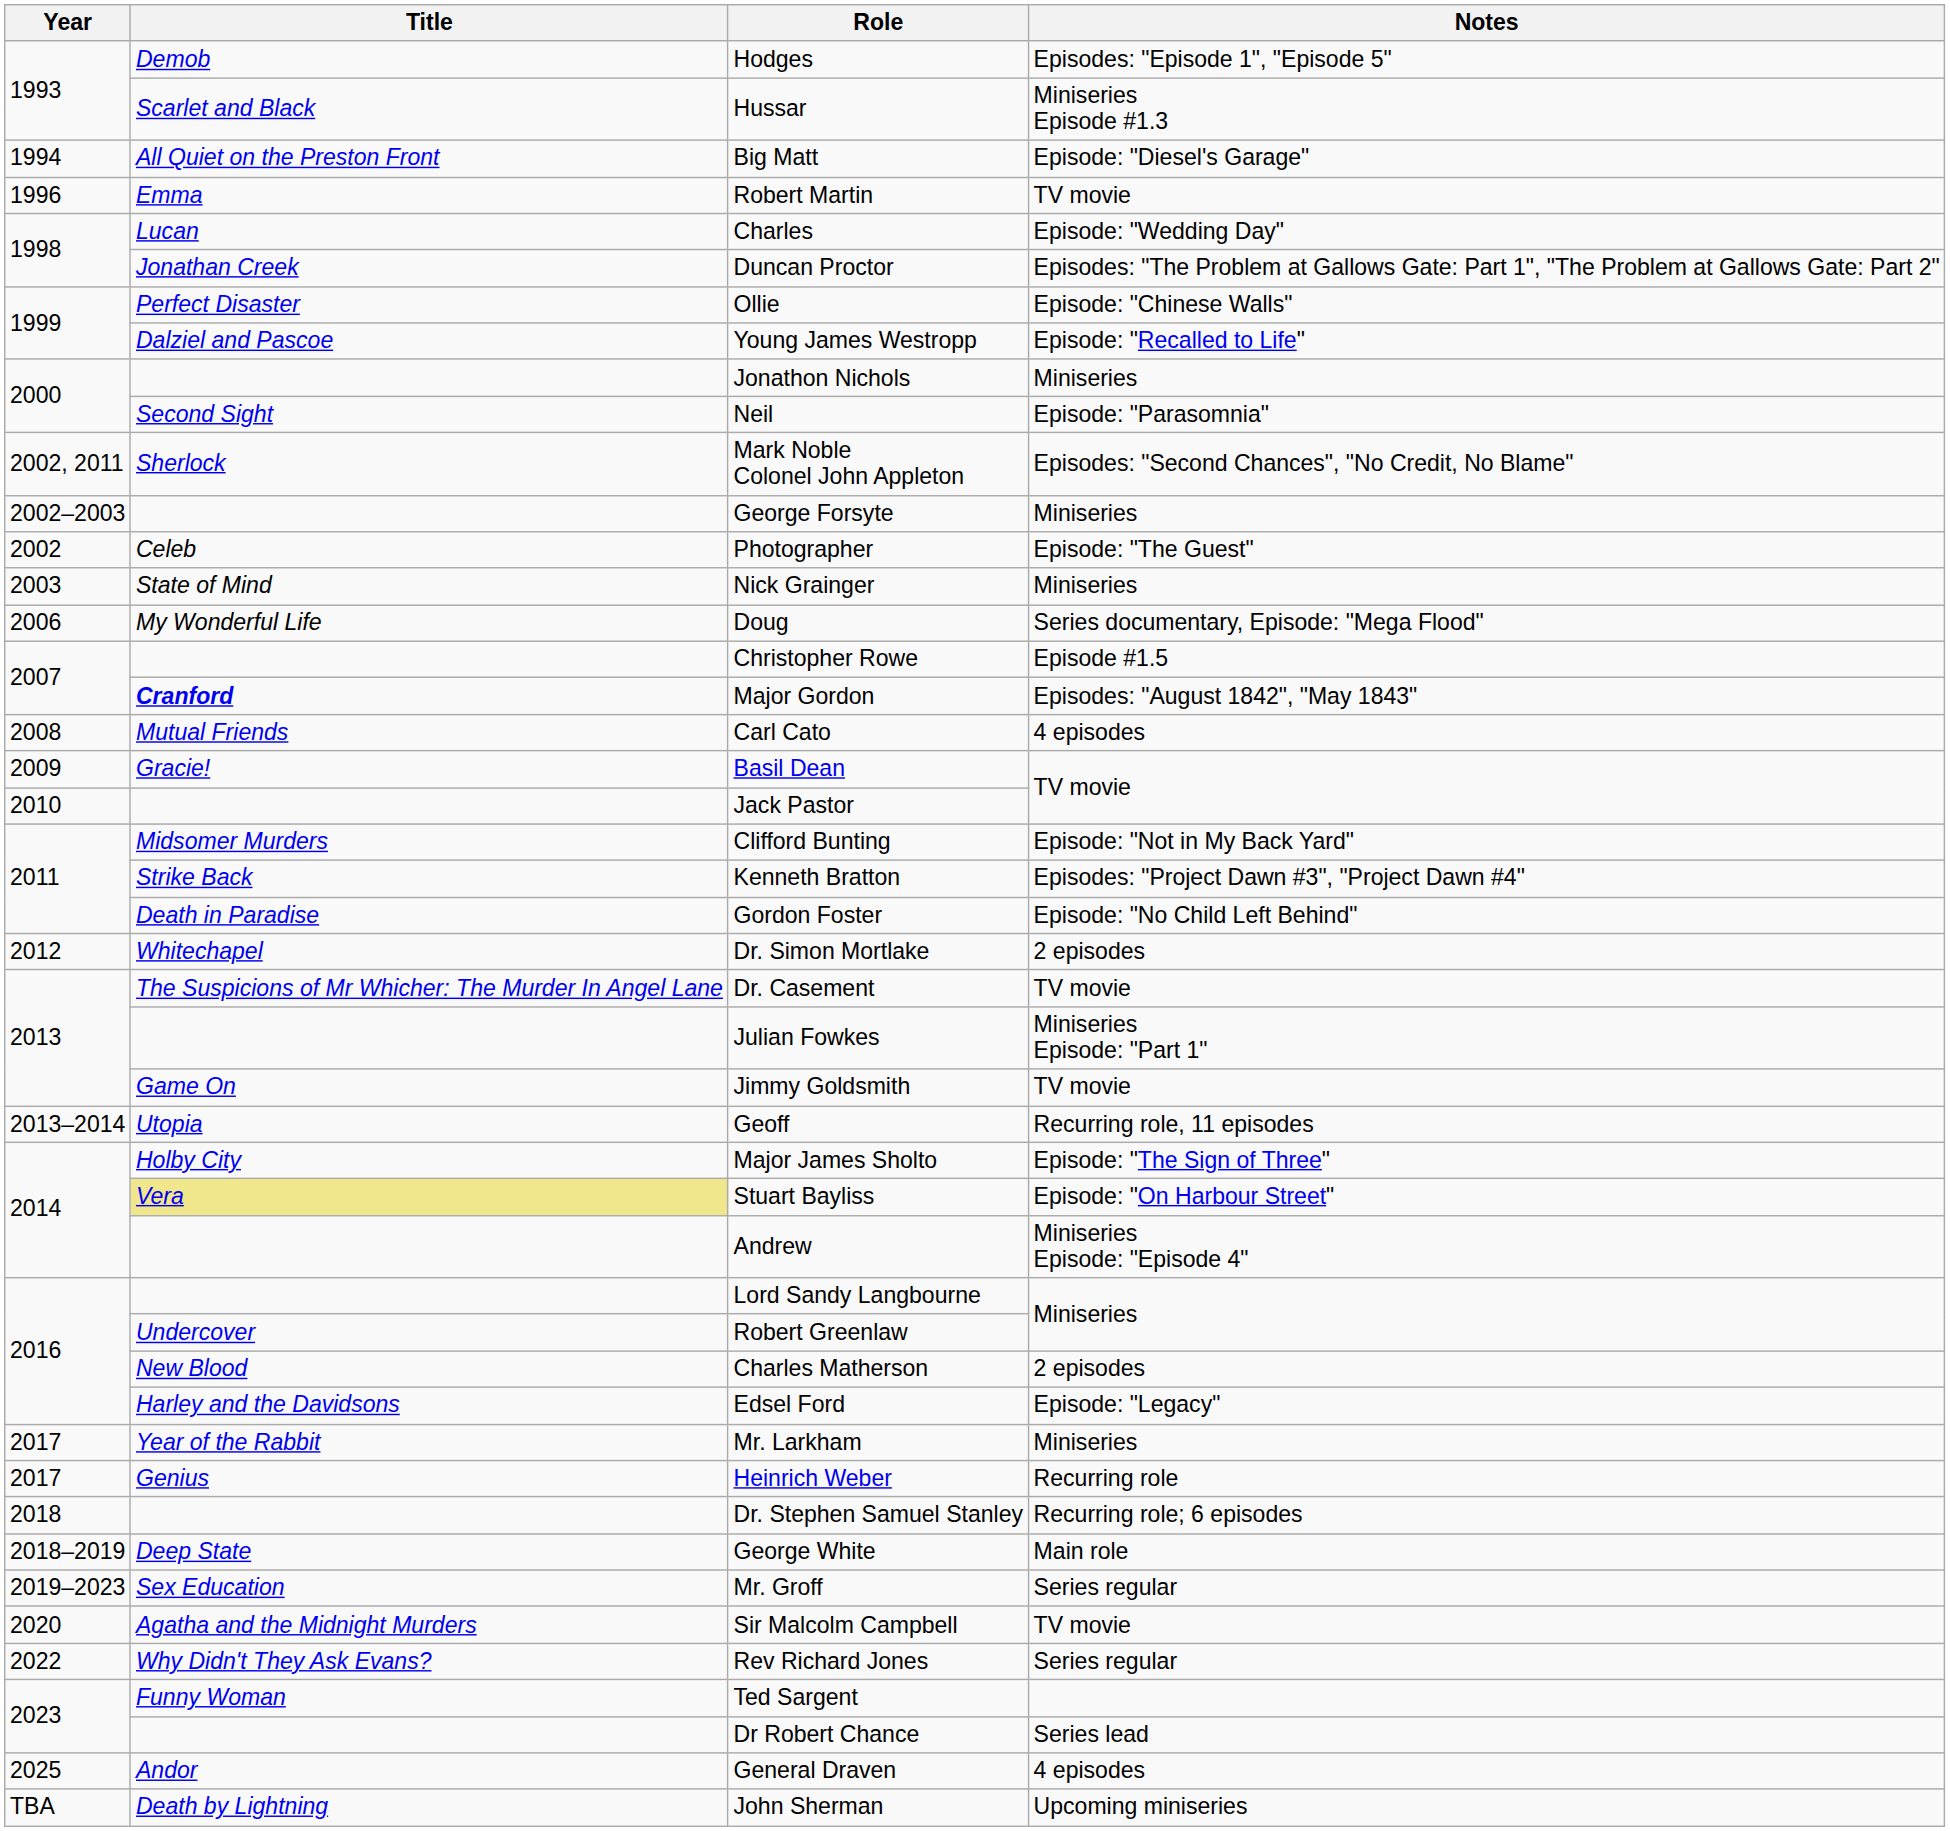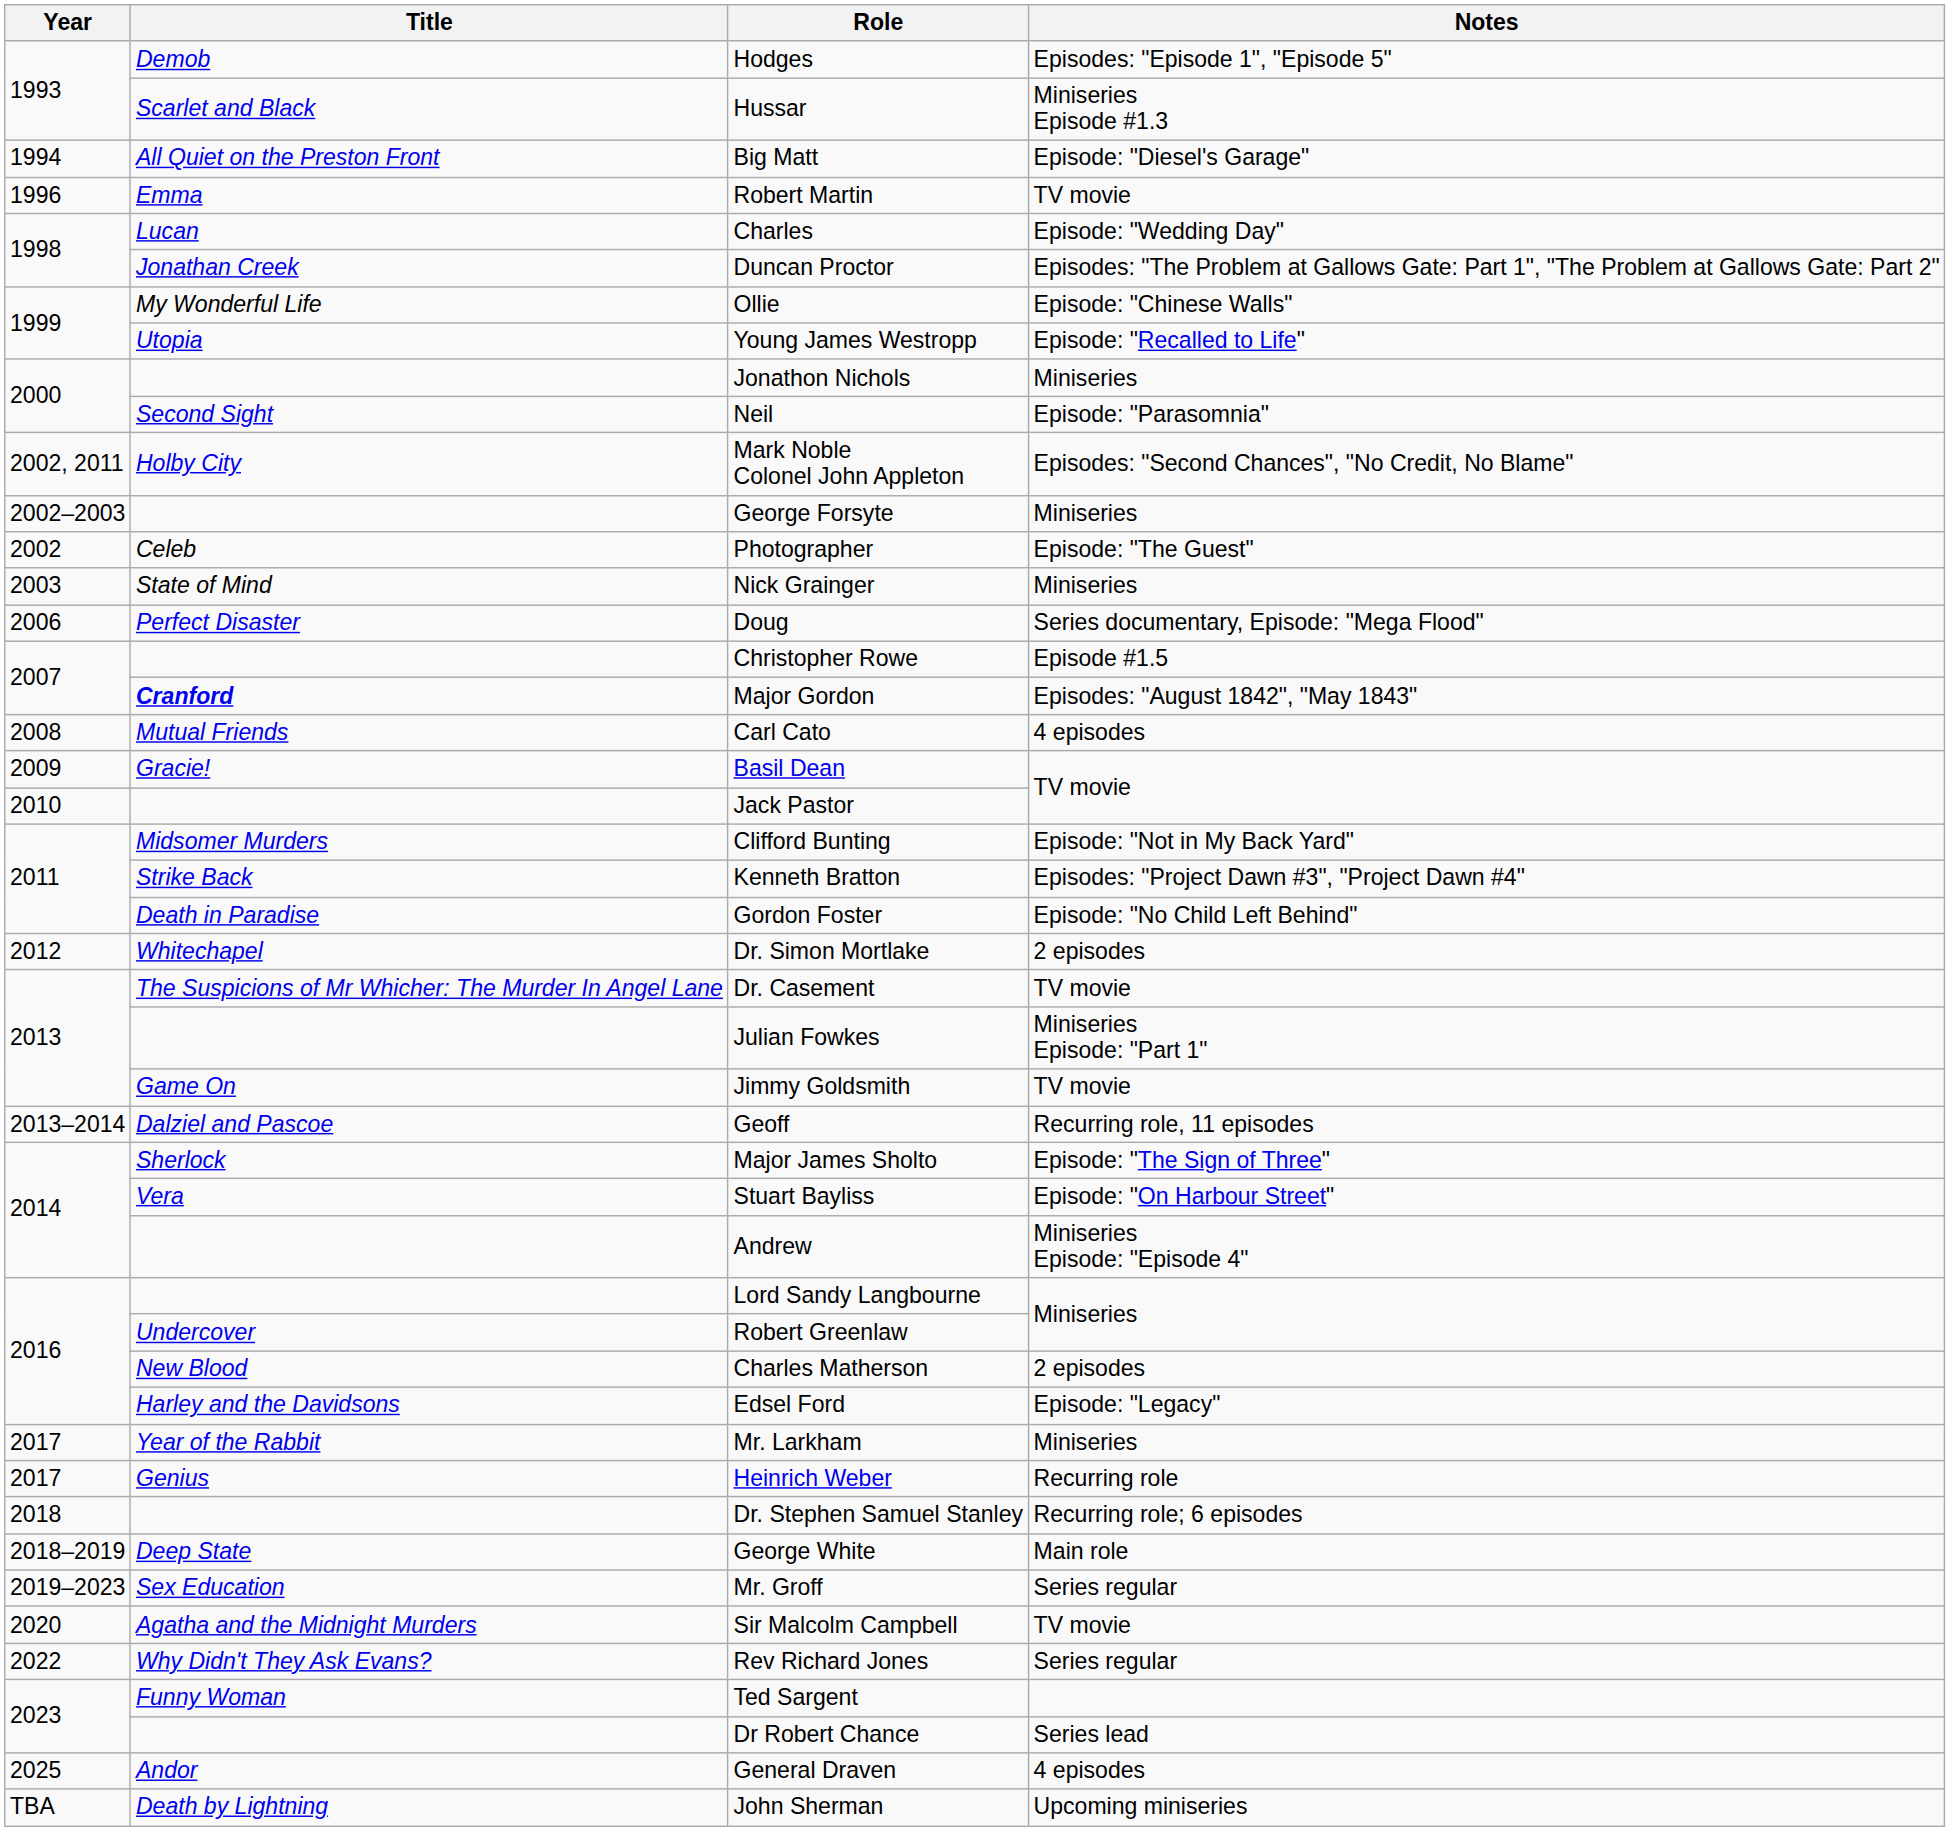 <table class="wikitable sortable">
 <tr>
 <th>Year</th>
 <th>Title</th>
 <th>Role</th>
 <th>Notes</th>
 </tr>
 <tr>
 <td rowspan="2">1993</td>
 <td><em><a href='#'>Demob</a></em></td>
 <td>Hodges</td>
 <td>Episodes: "Episode 1", "Episode 5"</td>
 </tr>
 <tr>
 <td><em><a href='#'>Scarlet and Black</a></em></td>
 <td>Hussar</td>
 <td>Miniseries<br>Episode #1.3</td>
 </tr>
 <tr>
 <td>1994</td>
 <td><em><a href='#'>All Quiet on the Preston Front</a></em></td>
 <td>Big Matt</td>
 <td>Episode: "Diesel's Garage"</td>
 </tr>
 <tr>
 <td>1996</td>
 <td><em><a href='#'>Emma</a></em></td>
 <td>Robert Martin</td>
 <td>TV movie</td>
 </tr>
 <tr>
 <td rowspan="2">1998</td>
 <td><em><a href='#'>Lucan</a></em></td>
 <td>Charles</td>
 <td>Episode: "Wedding Day"</td>
 </tr>
 <tr>
 <td><em><a href='#'>Jonathan Creek</a></em></td>
 <td>Duncan Proctor</td>
 <td>Episodes: "The Problem at Gallows Gate: Part 1", "The Problem at Gallows Gate: Part 2"</td>
 </tr>
 <tr>
 <td rowspan="2">1999</td>
-<td><em><a href='#'>Perfect Disaster</a></em></td>
+<td><em>My Wonderful Life</em></td>
 <td>Ollie</td>
 <td>Episode: "Chinese Walls"</td>
 </tr>
 <tr>
-<td><em><a href='#'>Dalziel and Pascoe</a></em></td>
+<td><em><a href='#'>Utopia</a></em></td>
 <td>Young James Westropp</td>
 <td>Episode: "<a href='#'>Recalled to Life</a>"</td>
 </tr>
 <tr>
 <td rowspan="2">2000</td>
 <td><em></em></td>
 <td>Jonathon Nichols</td>
 <td>Miniseries</td>
 </tr>
 <tr>
 <td><em><a href='#'>Second Sight</a></em></td>
 <td>Neil</td>
 <td>Episode: "Parasomnia"</td>
 </tr>
 <tr>
 <td>2002, 2011</td>
-<td><em><a href='#'>Sherlock</a></em></td>
+<td><em><a href='#'>Holby City</a></em></td>
 <td>Mark Noble<br>Colonel John Appleton</td>
 <td>Episodes: "Second Chances", "No Credit, No Blame"</td>
 </tr>
 <tr>
 <td>2002–2003</td>
 <td><em></em></td>
 <td>George Forsyte</td>
 <td>Miniseries</td>
 </tr>
 <tr>
 <td>2002</td>
 <td><em>Celeb</em></td>
 <td>Photographer</td>
 <td>Episode: "The Guest"</td>
 </tr>
 <tr>
 <td>2003</td>
 <td><em>State of Mind</em></td>
 <td>Nick Grainger</td>
 <td>Miniseries</td>
 </tr>
 <tr>
 <td>2006</td>
-<td><em>My Wonderful Life</em></td>
+<td><em><a href='#'>Perfect Disaster</a></em></td>
 <td>Doug</td>
 <td>Series documentary, Episode: "Mega Flood"</td>
 </tr>
 <tr>
 <td rowspan="2">2007</td>
 <td><em></em></td>
 <td>Christopher Rowe</td>
 <td>Episode #1.5</td>
 </tr>
 <tr>
 <td><strong><em><a href='#'>Cranford</a></em></strong></td>
 <td>Major Gordon</td>
 <td>Episodes: "August 1842", "May 1843"</td>
 </tr>
 <tr>
 <td>2008</td>
 <td><em><a href='#'>Mutual Friends</a></em></td>
 <td>Carl Cato</td>
 <td>4 episodes</td>
 </tr>
 <tr>
 <td>2009</td>
 <td><em><a href='#'>Gracie!</a></em></td>
 <td><a href='#'>Basil Dean</a></td>
 <td rowspan="2">TV movie</td>
 </tr>
 <tr>
 <td>2010</td>
 <td><em></em></td>
 <td>Jack Pastor</td>
 </tr>
 <tr>
 <td rowspan="3">2011</td>
 <td><em><a href='#'>Midsomer Murders</a></em></td>
 <td>Clifford Bunting</td>
 <td>Episode: "Not in My Back Yard"</td>
 </tr>
 <tr>
 <td><em><a href='#'>Strike Back</a></em></td>
 <td>Kenneth Bratton</td>
 <td>Episodes: "Project Dawn #3", "Project Dawn #4"</td>
 </tr>
 <tr>
 <td><em><a href='#'>Death in Paradise</a></em></td>
 <td>Gordon Foster</td>
 <td>Episode: "No Child Left Behind"</td>
 </tr>
 <tr>
 <td>2012</td>
 <td><em><a href='#'>Whitechapel</a></em></td>
 <td>Dr. Simon Mortlake</td>
 <td>2 episodes</td>
 </tr>
 <tr>
 <td rowspan="3">2013</td>
 <td><em><a href='#'>The Suspicions of Mr Whicher: The Murder In Angel Lane</a></em></td>
 <td>Dr. Casement</td>
 <td>TV movie</td>
 </tr>
 <tr>
 <td><em></em></td>
 <td>Julian Fowkes</td>
 <td>Miniseries<br>Episode: "Part 1"</td>
 </tr>
 <tr>
 <td><em><a href='#'>Game On</a></em></td>
 <td>Jimmy Goldsmith</td>
 <td>TV movie</td>
 </tr>
 <tr>
 <td>2013–2014</td>
-<td><em><a href='#'>Utopia</a></em></td>
+<td><em><a href='#'>Dalziel and Pascoe</a></em></td>
 <td>Geoff</td>
 <td>Recurring role, 11 episodes</td>
 </tr>
 <tr>
 <td rowspan="3">2014</td>
-<td><em><a href='#'>Holby City</a></em></td>
+<td><em><a href='#'>Sherlock</a></em></td>
 <td>Major James Sholto</td>
 <td>Episode: "<a href='#'>The Sign of Three</a>"</td>
 </tr>
 <tr>
-<td style="background: khaki;"><em><a href='#'>Vera</a></em></td>
+<td><em><a href='#'>Vera</a></em></td>
 <td>Stuart Bayliss</td>
 <td>Episode: "<a href='#'>On Harbour Street</a>"</td>
 </tr>
 <tr>
 <td><em></em></td>
 <td>Andrew</td>
 <td>Miniseries<br>Episode: "Episode 4"</td>
 </tr>
 <tr>
 <td rowspan="4">2016</td>
 <td><em></em></td>
 <td>Lord Sandy Langbourne</td>
 <td rowspan="2">Miniseries</td>
 </tr>
 <tr>
 <td><em><a href='#'>Undercover</a></em></td>
 <td>Robert Greenlaw</td>
 </tr>
 <tr>
 <td><em><a href='#'>New Blood</a></em></td>
 <td>Charles Matherson</td>
 <td>2 episodes</td>
 </tr>
 <tr>
 <td><em><a href='#'>Harley and the Davidsons</a></em></td>
 <td>Edsel Ford</td>
 <td>Episode: "Legacy"</td>
 </tr>
 <tr>
 <td>2017</td>
 <td><em><a href='#'>Year of the Rabbit</a></em></td>
 <td>Mr. Larkham</td>
 <td>Miniseries</td>
 </tr>
 <tr>
 <td>2017</td>
 <td><em><a href='#'>Genius</a></em></td>
 <td><a href='#'>Heinrich Weber</a></td>
 <td>Recurring role</td>
 </tr>
 <tr>
 <td>2018</td>
 <td><em></em></td>
 <td>Dr. Stephen Samuel Stanley</td>
 <td>Recurring role; 6 episodes</td>
 </tr>
 <tr>
 <td>2018–2019</td>
 <td><em><a href='#'>Deep State</a></em></td>
 <td>George White</td>
 <td>Main role</td>
 </tr>
 <tr>
 <td>2019–2023</td>
 <td><em><a href='#'>Sex Education</a></em></td>
 <td>Mr. Groff</td>
 <td>Series regular</td>
 </tr>
 <tr>
 <td>2020</td>
 <td><em><a href='#'>Agatha and the Midnight Murders</a></em></td>
 <td>Sir Malcolm Campbell</td>
 <td>TV movie</td>
 </tr>
 <tr>
 <td>2022</td>
 <td><em><a href='#'>Why Didn't They Ask Evans?</a></em></td>
 <td>Rev Richard Jones</td>
 <td>Series regular</td>
 </tr>
 <tr>
 <td rowspan="2">2023</td>
 <td><em><a href='#'>Funny Woman</a></em></td>
 <td>Ted Sargent</td>
 <td></td>
 </tr>
 <tr>
 <td><em></em></td>
 <td>Dr Robert Chance</td>
 <td>Series lead</td>
 </tr>
 <tr>
 <td>2025</td>
 <td><em><a href='#'>Andor</a></em></td>
 <td>General Draven</td>
 <td>4 episodes</td>
 </tr>
 <tr>
 <td>TBA</td>
 <td><em><a href='#'>Death by Lightning</a></em></td>
 <td>John Sherman</td>
 <td>Upcoming miniseries</td>
 </tr>
 </table>
